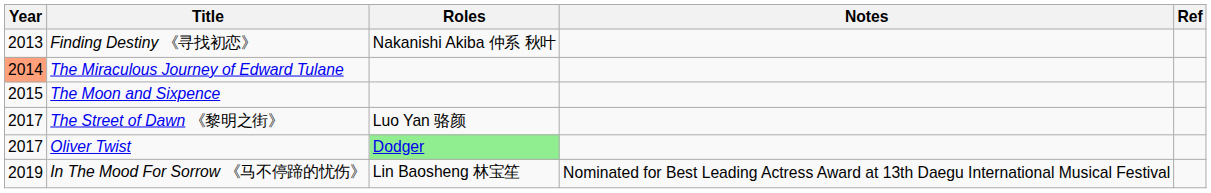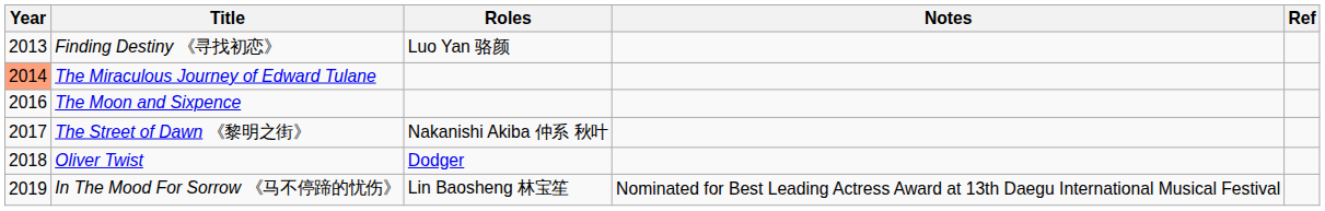 <table class="wikitable">
 <tr>
 <th>Year</th>
 <th>Title</th>
 <th>Roles</th>
 <th>Notes</th>
 <th>Ref</th>
 </tr>
 <tr>
 <td>2013</td>
 <td><em>Finding Destiny</em> 《寻找初恋》</td>
-<td>Nakanishi Akiba 仲系 秋叶</td>
+<td>Luo Yan 骆颜</td>
 <td></td>
 <td></td>
 </tr>
 <tr>
 <td style="background: lightsalmon;">2014</td>
 <td><em><a href='#'>The Miraculous Journey of Edward Tulane</a></em></td>
 <td></td>
 <td></td>
 <td></td>
 </tr>
 <tr>
-<td>2015</td>
+<td>2016</td>
 <td><em><a href='#'>The Moon and Sixpence</a></em></td>
 <td></td>
 <td></td>
 <td></td>
 </tr>
 <tr>
 <td>2017</td>
 <td><em><a href='#'>The Street of Dawn</a></em> 《黎明之街》</td>
-<td>Luo Yan 骆颜</td>
+<td>Nakanishi Akiba 仲系 秋叶</td>
 <td></td>
 <td></td>
 </tr>
 <tr>
-<td>2017</td>
+<td>2018</td>
 <td><em><a href='#'>Oliver Twist</a></em></td>
-<td style="background: lightgreen;"><a href='#'>Dodger</a></td>
+<td><a href='#'>Dodger</a></td>
 <td></td>
 <td></td>
 </tr>
 <tr>
 <td>2019</td>
 <td><em>In The Mood For Sorrow</em> 《马不停蹄的忧伤》</td>
 <td>Lin Baosheng 林宝笙</td>
 <td>Nominated for Best Leading Actress Award at 13th Daegu International Musical Festival</td>
 <td></td>
 </tr>
 </table>
